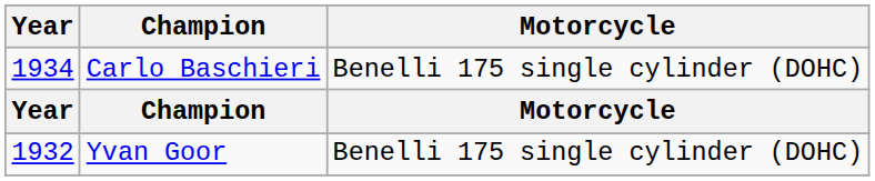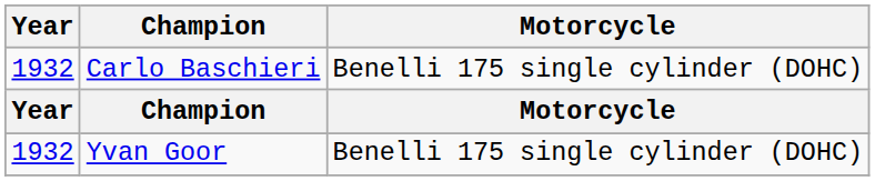 <table class="wikitable">
 <tr>
 <th>Year</th>
 <th>Champion</th>
 <th>Motorcycle</th>
 </tr>
 <tr>
-<td><a href='#'>1934</a></td>
+<td><a href='#'>1932</a></td>
 <td> <a href='#'>Carlo Baschieri</a></td>
 <td>Benelli 175 single cylinder (DOHC)</td>
 </tr>
 <tr>
 <th>Year</th>
 <th>Champion</th>
 <th>Motorcycle</th>
 </tr>
 <tr>
 <td><a href='#'>1932</a></td>
 <td> <a href='#'>Yvan Goor</a></td>
 <td>Benelli 175 single cylinder (DOHC)</td>
 </tr>
 </table>
